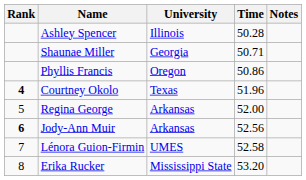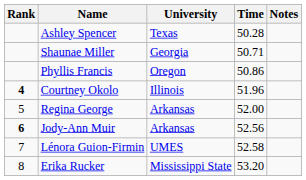 <table class="wikitable sortable" style="text-align:center">
 <tr>
 <th>Rank</th>
 <th>Name</th>
 <th>University</th>
 <th>Time</th>
 <th>Notes</th>
 </tr>
 <tr>
 <td></td>
 <td align=left><a href='#'>Ashley Spencer</a></td>
-<td align=left><a href='#'>Illinois</a></td>
+<td align=left><a href='#'>Texas</a></td>
 <td>50.28</td>
 <td></td>
 </tr>
 <tr>
 <td></td>
 <td align=left><a href='#'>Shaunae Miller</a> </td>
 <td align=left><a href='#'>Georgia</a></td>
 <td>50.71</td>
 <td></td>
 </tr>
 <tr>
 <td></td>
 <td align=left><a href='#'>Phyllis Francis</a></td>
 <td align=left><a href='#'>Oregon</a></td>
 <td>50.86</td>
 <td></td>
 </tr>
 <tr>
 <td><strong>4</strong></td>
 <td align=left><a href='#'>Courtney Okolo</a></td>
-<td align=left><a href='#'>Texas</a></td>
+<td align=left><a href='#'>Illinois</a></td>
 <td>51.96</td>
 <td></td>
 </tr>
 <tr>
 <td>5</td>
 <td align=left><a href='#'>Regina George</a></td>
 <td align=left><a href='#'>Arkansas</a></td>
 <td>52.00</td>
 <td></td>
 </tr>
 <tr>
 <td><strong>6</strong></td>
 <td align=left><a href='#'>Jody-Ann Muir</a></td>
 <td align=left><a href='#'>Arkansas</a></td>
 <td>52.56</td>
 <td></td>
 </tr>
 <tr>
 <td>7</td>
 <td align=left><a href='#'>Lénora Guion-Firmin</a> </td>
 <td align=left><a href='#'>UMES</a></td>
 <td>52.58</td>
 <td></td>
 </tr>
 <tr>
 <td>8</td>
 <td align=left><a href='#'>Erika Rucker</a></td>
 <td align=left><a href='#'>Mississippi State</a></td>
 <td>53.20</td>
 <td></td>
 </tr>
 </table>
